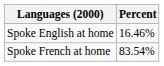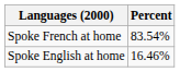 <table class="wikitable sortable collapsible" style="font-size: 90%;">
 <tr>
 <th>Languages (2000)</th>
 <th>Percent</th>
 </tr>
 <tr>
+<td>Spoke French at home</td>
+<td>83.54%</td>
+</tr>
+<tr>
 <td>Spoke English at home</td>
 <td>16.46%</td>
 </tr>
-<tr>
-<td>Spoke French at home</td>
-<td>83.54%</td>
-</tr>
 </table>
